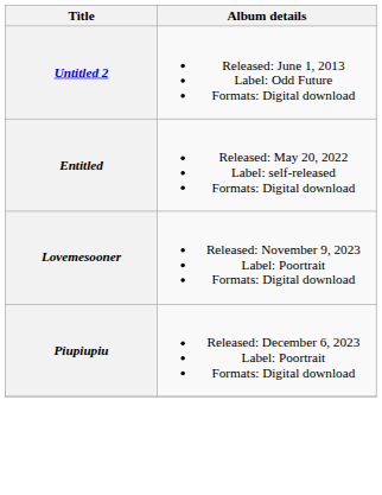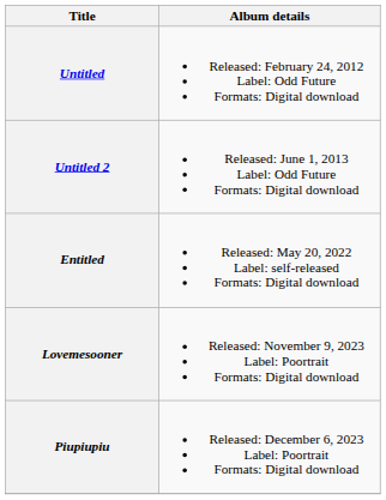 <table class="wikitable plainrowheaders" style="text-align:center;">
 <tr>
 <th scope="col" style="width:11em;">Title</th>
 <th scope="col" style="width:16em;">Album details</th>
+</tr>
+<tr>
+<th scope="row"><em><a href='#'>Untitled</a></em><br></th>
+<td><br><ul><li>Released: February 24, 2012</li><li>Label: Odd Future</li><li>Formats: Digital download</li></ul></td>
 </tr>
 <tr>
 <th scope="row"><em><a href='#'>Untitled 2</a></em><br></th>
 <td><br><ul><li>Released: June 1, 2013</li><li>Label: Odd Future</li><li>Formats: Digital download</li></ul></td>
 </tr>
 <tr>
 <th scope="row"><em>Entitled</em></th>
 <td><br><ul><li>Released: May 20, 2022</li><li>Label: self-released</li><li>Formats: Digital download</li></ul></td>
 </tr>
 <tr>
 <th scope="row"><em>Lovemesooner</em><br></th>
 <td><br><ul><li>Released: November 9, 2023</li><li>Label: Poortrait</li><li>Formats: Digital download</li></ul></td>
 </tr>
 <tr>
 <th scope="row"><em>Piupiupiu</em><br></th>
 <td><br><ul><li>Released: December 6, 2023</li><li>Label: Poortrait</li><li>Formats: Digital download</li></ul></td>
 </tr>
 <tr>
 </tr>
 </table>
